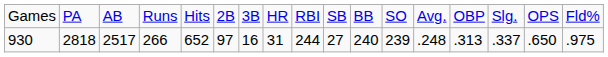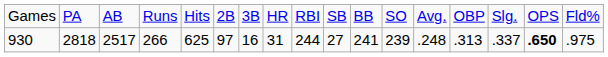 <table class="wikitable">
 <tr>
 <td>Games</td>
 <td><a href='#'>PA</a></td>
 <td><a href='#'>AB</a></td>
 <td><a href='#'>Runs</a></td>
 <td><a href='#'>Hits</a></td>
 <td><a href='#'>2B</a></td>
 <td><a href='#'>3B</a></td>
 <td><a href='#'>HR</a></td>
 <td><a href='#'>RBI</a></td>
 <td><a href='#'>SB</a></td>
 <td><a href='#'>BB</a></td>
 <td><a href='#'>SO</a></td>
 <td><a href='#'>Avg.</a></td>
 <td><a href='#'>OBP</a></td>
 <td><a href='#'>Slg.</a></td>
 <td><a href='#'>OPS</a></td>
 <td><a href='#'>Fld%</a></td>
 </tr>
 <tr>
 <td>930</td>
 <td>2818</td>
 <td>2517</td>
 <td>266</td>
-<td>652</td>
+<td>625</td>
 <td>97</td>
 <td>16</td>
 <td>31</td>
 <td>244</td>
 <td>27</td>
-<td>240</td>
+<td>241</td>
 <td>239</td>
 <td>.248</td>
 <td>.313</td>
 <td>.337</td>
-<td>.650</td>
+<td><strong>.650</strong></td>
 <td>.975</td>
 </tr>
 </table>
